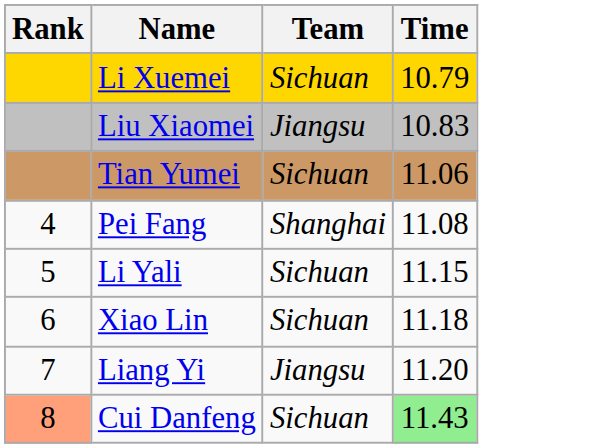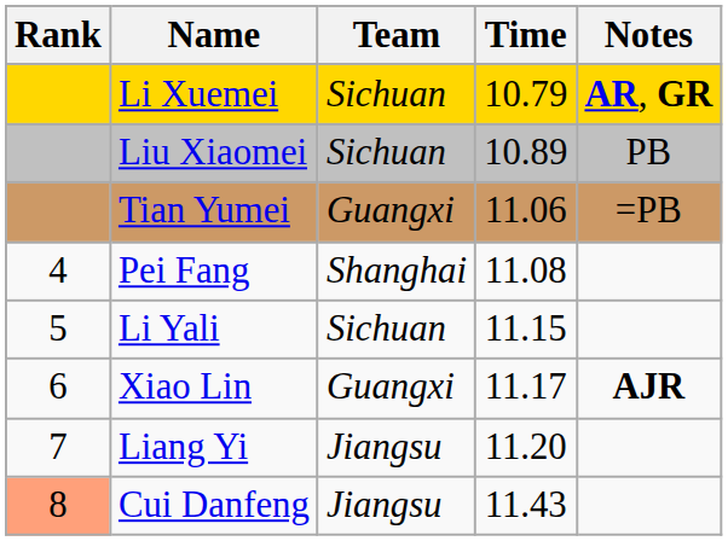 <table class="wikitable sortable" style="text-align:center">
 <tr>
 <th>Rank</th>
 <th>Name</th>
 <th>Team</th>
 <th>Time</th>
+<th>Notes</th>
 </tr>
 <tr bgcolor="gold">
 <td></td>
 <td align="left"><a href='#'>Li Xuemei</a></td>
 <td align=left><em>Sichuan</em></td>
 <td>10.79</td>
+<td><strong><a href='#'>AR</a></strong>, <strong>GR</strong></td>
 </tr>
 <tr bgcolor="silver">
 <td></td>
 <td align="left"><a href='#'>Liu Xiaomei</a></td>
-<td align="left"><em>Jiangsu</em></td>
-<td>10.83</td>
+<td align=left><em>Sichuan</em></td>
+<td>10.89</td>
+<td>PB</td>
 </tr>
 <tr bgcolor="cc9966">
 <td></td>
 <td align="left"><a href='#'>Tian Yumei</a></td>
-<td align=left><em>Sichuan</em></td>
+<td align=left><em>Guangxi</em></td>
 <td>11.06</td>
+<td>=PB</td>
 </tr>
 <tr>
 <td>4</td>
 <td align="left"><a href='#'>Pei Fang</a></td>
 <td align=left><em>Shanghai</em></td>
 <td>11.08</td>
+<td></td>
 </tr>
 <tr>
 <td>5</td>
 <td align="left"><a href='#'>Li Yali</a></td>
 <td align=left><em>Sichuan</em></td>
 <td>11.15</td>
+<td></td>
 </tr>
 <tr>
 <td>6</td>
 <td align="left"><a href='#'>Xiao Lin</a></td>
-<td align=left><em>Sichuan</em></td>
-<td>11.18</td>
+<td align=left><em>Guangxi</em></td>
+<td>11.17</td>
+<td><strong>AJR</strong></td>
 </tr>
 <tr>
 <td>7</td>
 <td align="left"><a href='#'>Liang Yi</a></td>
 <td align=left><em>Jiangsu</em></td>
 <td>11.20</td>
+<td></td>
 </tr>
 <tr>
 <td style="background: lightsalmon;">8</td>
 <td align="left"><a href='#'>Cui Danfeng</a></td>
-<td align=left><em>Sichuan</em></td>
-<td style="background: lightgreen;">11.43</td>
+<td align="left"><em>Jiangsu</em></td>
+<td>11.43</td>
+<td></td>
 </tr>
 </table>
